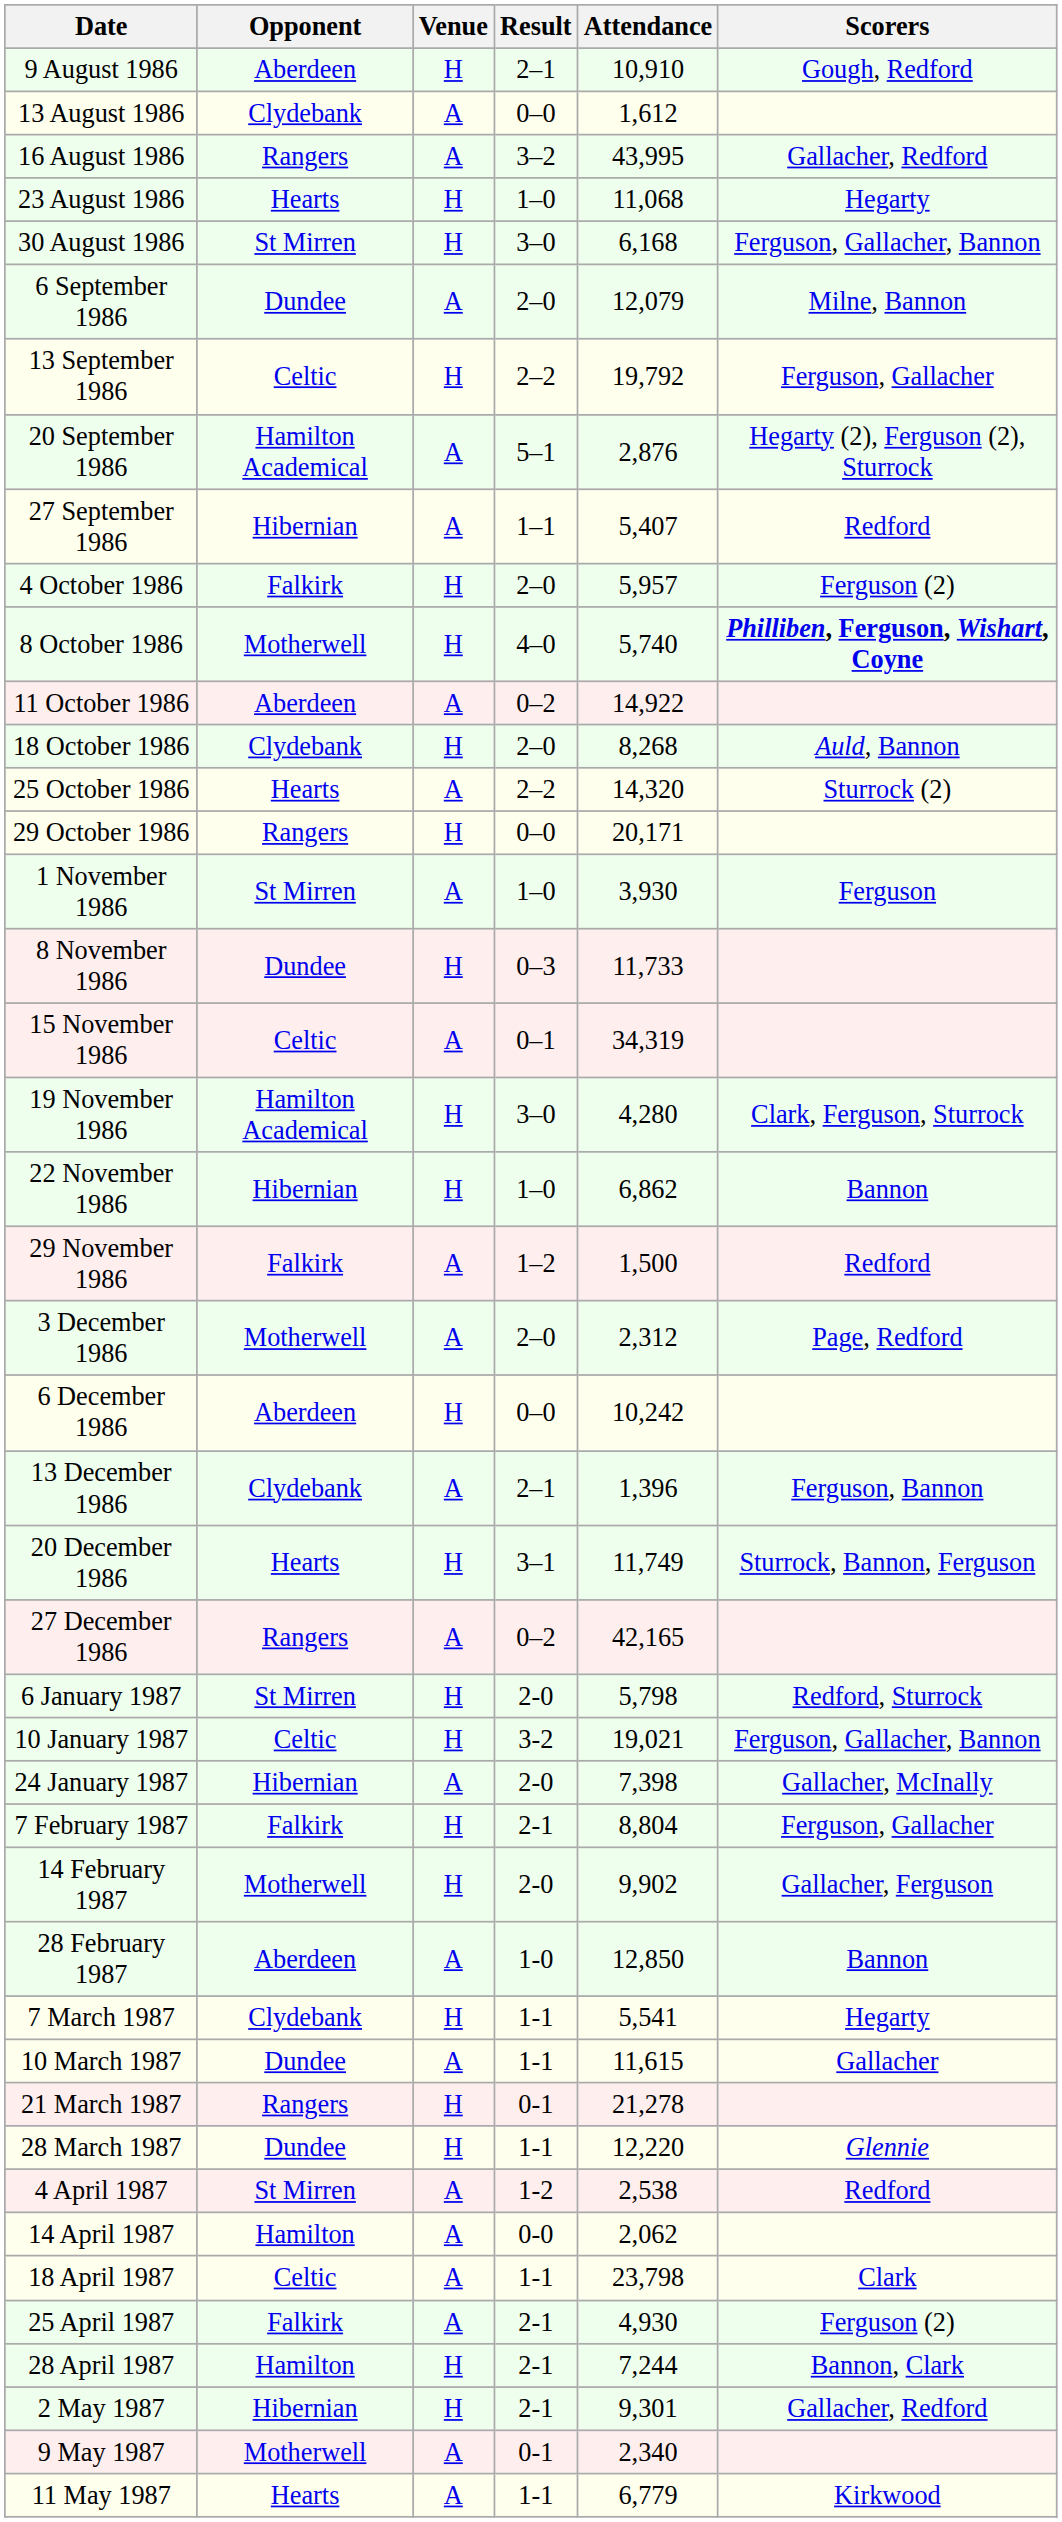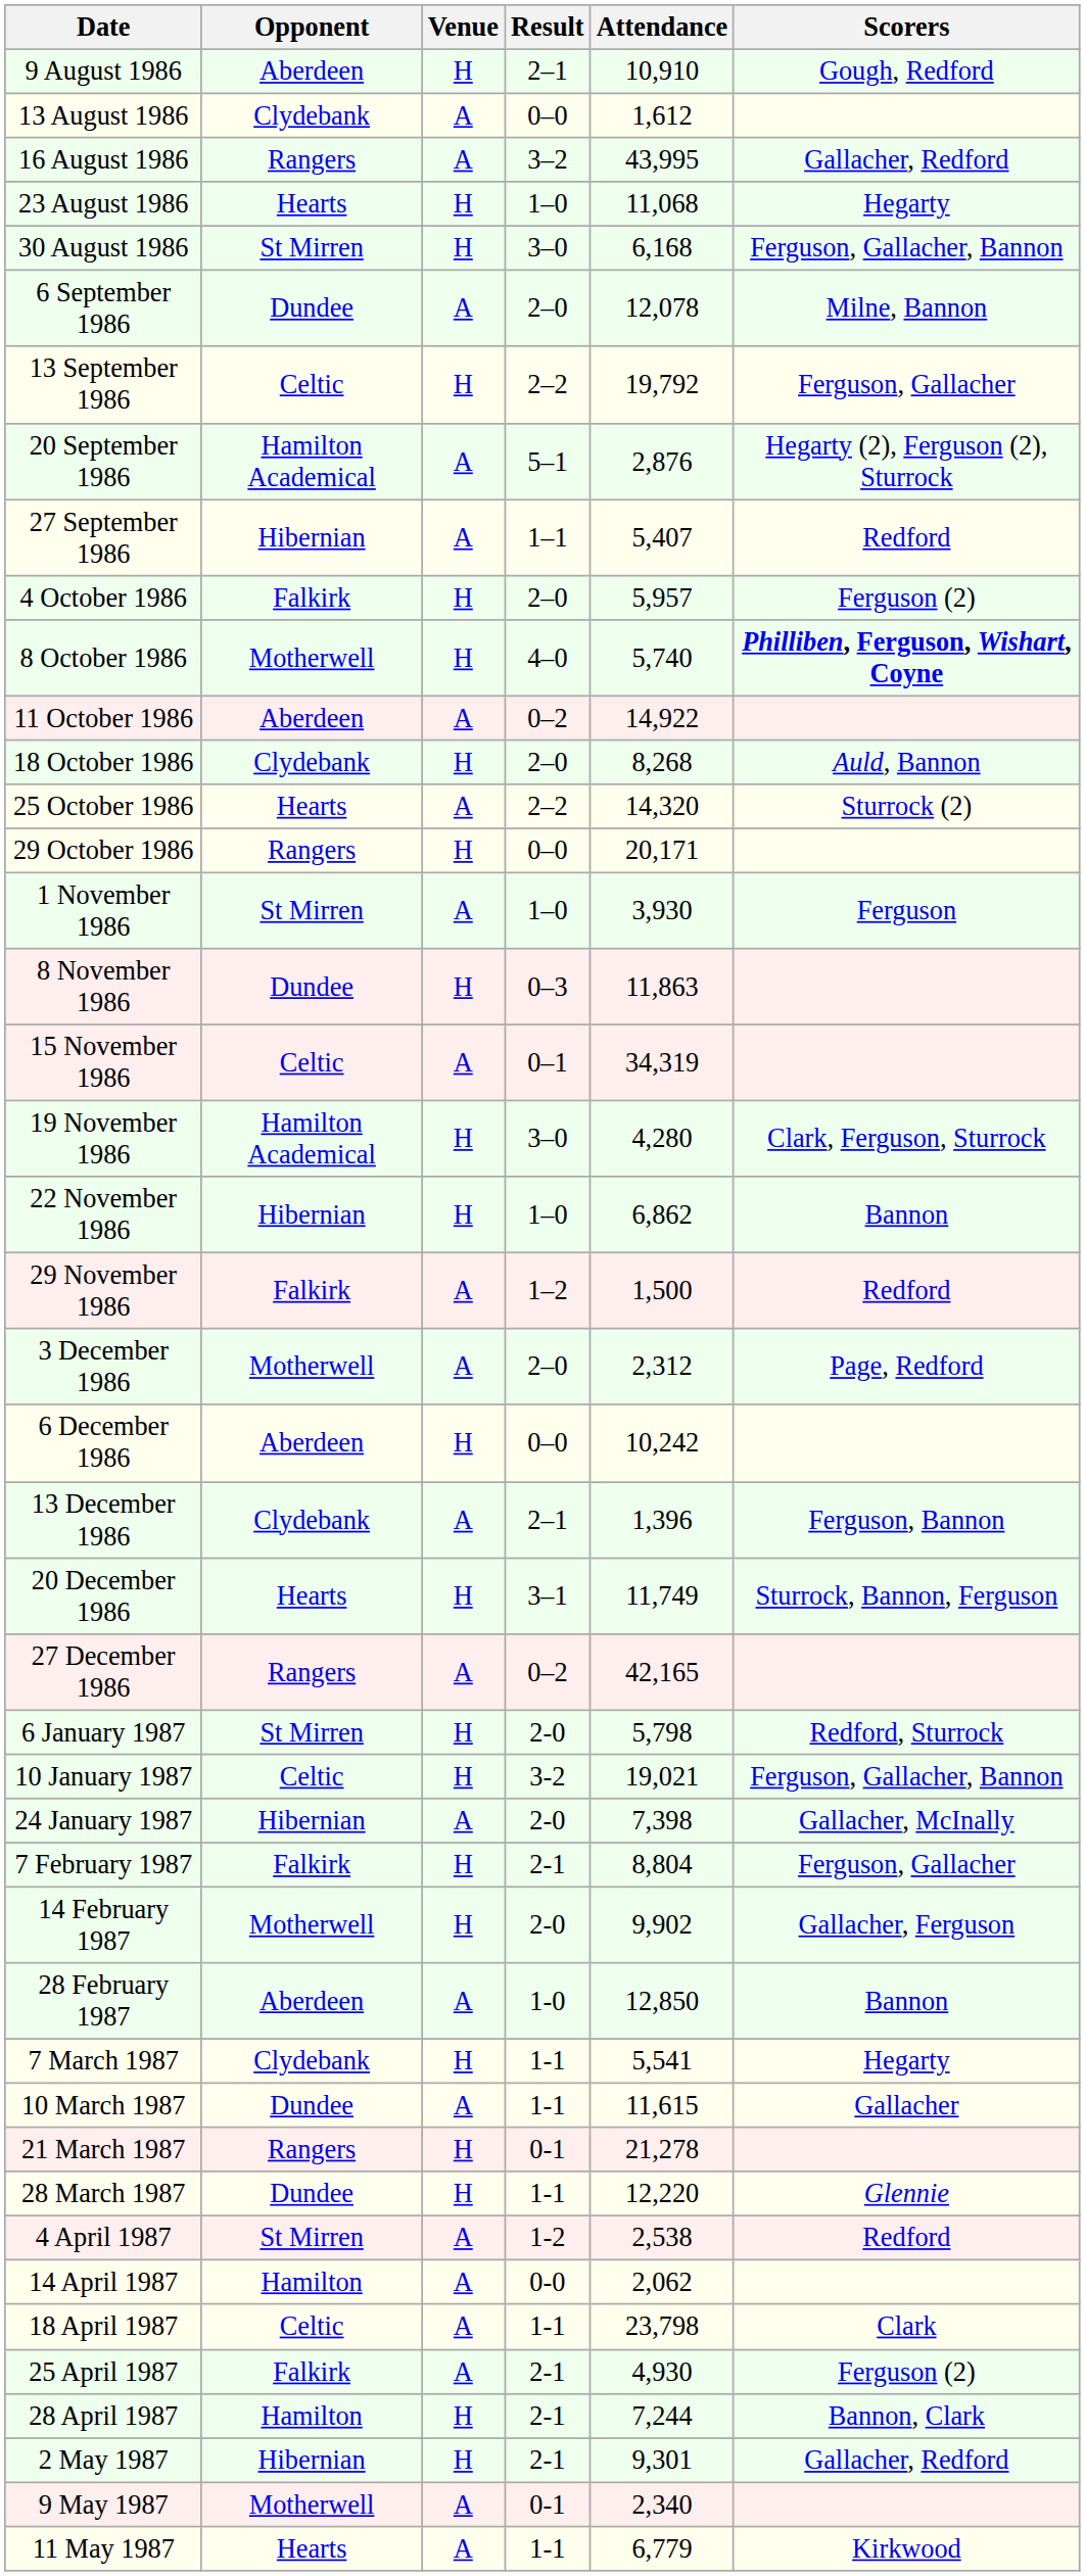 <table class="wikitable sortable" style="font-size:95%; text-align:center">
 <tr>
 <th>Date</th>
 <th>Opponent</th>
 <th>Venue</th>
 <th>Result</th>
 <th>Attendance</th>
 <th>Scorers</th>
 </tr>
 <tr style="background:#efe;">
 <td>9 August 1986</td>
 <td><a href='#'>Aberdeen</a></td>
 <td><a href='#'>H</a></td>
 <td>2–1</td>
 <td>10,910</td>
 <td><a href='#'>Gough</a>, <a href='#'>Redford</a></td>
 </tr>
 <tr style="background:#ffe;">
 <td>13 August 1986</td>
 <td><a href='#'>Clydebank</a></td>
 <td><a href='#'>A</a></td>
 <td>0–0</td>
 <td>1,612</td>
 <td></td>
 </tr>
 <tr style="background:#efe;">
 <td>16 August 1986</td>
 <td><a href='#'>Rangers</a></td>
 <td><a href='#'>A</a></td>
 <td>3–2</td>
 <td>43,995</td>
 <td><a href='#'>Gallacher</a>, <a href='#'>Redford</a></td>
 </tr>
 <tr style="background:#efe;">
 <td>23 August 1986</td>
 <td><a href='#'>Hearts</a></td>
 <td><a href='#'>H</a></td>
 <td>1–0</td>
 <td>11,068</td>
 <td><a href='#'>Hegarty</a></td>
 </tr>
 <tr style="background:#efe;">
 <td>30 August 1986</td>
 <td><a href='#'>St Mirren</a></td>
 <td><a href='#'>H</a></td>
 <td>3–0</td>
 <td>6,168</td>
 <td><a href='#'>Ferguson</a>, <a href='#'>Gallacher</a>, <a href='#'>Bannon</a></td>
 </tr>
 <tr style="background:#efe;">
 <td>6 September 1986</td>
 <td><a href='#'>Dundee</a></td>
 <td><a href='#'>A</a></td>
 <td>2–0</td>
-<td>12,079</td>
+<td>12,078</td>
 <td><a href='#'>Milne</a>, <a href='#'>Bannon</a></td>
 </tr>
 <tr style="background:#ffe;">
 <td>13 September 1986</td>
 <td><a href='#'>Celtic</a></td>
 <td><a href='#'>H</a></td>
 <td>2–2</td>
 <td>19,792</td>
 <td><a href='#'>Ferguson</a>, <a href='#'>Gallacher</a></td>
 </tr>
 <tr style="background:#efe;">
 <td>20 September 1986</td>
 <td><a href='#'>Hamilton Academical</a></td>
 <td><a href='#'>A</a></td>
 <td>5–1</td>
 <td>2,876</td>
 <td><a href='#'>Hegarty</a> (2), <a href='#'>Ferguson</a> (2), <a href='#'>Sturrock</a></td>
 </tr>
 <tr style="background:#ffe;">
 <td>27 September 1986</td>
 <td><a href='#'>Hibernian</a></td>
 <td><a href='#'>A</a></td>
 <td>1–1</td>
 <td>5,407</td>
 <td><a href='#'>Redford</a></td>
 </tr>
 <tr style="background:#efe;">
 <td>4 October 1986</td>
 <td><a href='#'>Falkirk</a></td>
 <td><a href='#'>H</a></td>
 <td>2–0</td>
 <td>5,957</td>
 <td><a href='#'>Ferguson</a> (2)</td>
 </tr>
 <tr style="background:#efe;">
 <td>8 October 1986</td>
 <td><a href='#'>Motherwell</a></td>
 <td><a href='#'>H</a></td>
 <td>4–0</td>
 <td>5,740</td>
 <td><strong><em><a href='#'>Philliben</a></em>, <a href='#'>Ferguson</a>, <em><a href='#'>Wishart</a></em>, <a href='#'>Coyne</a></strong></td>
 </tr>
 <tr style="background:#fee;">
 <td>11 October 1986</td>
 <td><a href='#'>Aberdeen</a></td>
 <td><a href='#'>A</a></td>
 <td>0–2</td>
 <td>14,922</td>
 <td></td>
 </tr>
 <tr style="background:#efe;">
 <td>18 October 1986</td>
 <td><a href='#'>Clydebank</a></td>
 <td><a href='#'>H</a></td>
 <td>2–0</td>
 <td>8,268</td>
 <td><em><a href='#'>Auld</a></em>, <a href='#'>Bannon</a></td>
 </tr>
 <tr style="background:#ffe;">
 <td>25 October 1986</td>
 <td><a href='#'>Hearts</a></td>
 <td><a href='#'>A</a></td>
 <td>2–2</td>
 <td>14,320</td>
 <td><a href='#'>Sturrock</a> (2)</td>
 </tr>
 <tr style="background:#ffe;">
 <td>29 October 1986</td>
 <td><a href='#'>Rangers</a></td>
 <td><a href='#'>H</a></td>
 <td>0–0</td>
 <td>20,171</td>
 <td></td>
 </tr>
 <tr style="background:#efe;">
 <td>1 November 1986</td>
 <td><a href='#'>St Mirren</a></td>
 <td><a href='#'>A</a></td>
 <td>1–0</td>
 <td>3,930</td>
 <td><a href='#'>Ferguson</a></td>
 </tr>
 <tr style="background:#fee;">
 <td>8 November 1986</td>
 <td><a href='#'>Dundee</a></td>
 <td><a href='#'>H</a></td>
 <td>0–3</td>
-<td>11,733</td>
+<td>11,863</td>
 <td></td>
 </tr>
 <tr style="background:#fee;">
 <td>15 November 1986</td>
 <td><a href='#'>Celtic</a></td>
 <td><a href='#'>A</a></td>
 <td>0–1</td>
 <td>34,319</td>
 <td></td>
 </tr>
 <tr style="background:#efe;">
 <td>19 November 1986</td>
 <td><a href='#'>Hamilton Academical</a></td>
 <td><a href='#'>H</a></td>
 <td>3–0</td>
 <td>4,280</td>
 <td><a href='#'>Clark</a>, <a href='#'>Ferguson</a>, <a href='#'>Sturrock</a></td>
 </tr>
 <tr style="background:#efe;">
 <td>22 November 1986</td>
 <td><a href='#'>Hibernian</a></td>
 <td><a href='#'>H</a></td>
 <td>1–0</td>
 <td>6,862</td>
 <td><a href='#'>Bannon</a></td>
 </tr>
 <tr style="background:#fee;">
 <td>29 November 1986</td>
 <td><a href='#'>Falkirk</a></td>
 <td><a href='#'>A</a></td>
 <td>1–2</td>
 <td>1,500</td>
 <td><a href='#'>Redford</a></td>
 </tr>
 <tr style="background:#efe;">
 <td>3 December 1986</td>
 <td><a href='#'>Motherwell</a></td>
 <td><a href='#'>A</a></td>
 <td>2–0</td>
 <td>2,312</td>
 <td><a href='#'>Page</a>, <a href='#'>Redford</a></td>
 </tr>
 <tr style="background:#ffe;">
 <td>6 December 1986</td>
 <td><a href='#'>Aberdeen</a></td>
 <td><a href='#'>H</a></td>
 <td>0–0</td>
 <td>10,242</td>
 <td></td>
 </tr>
 <tr style="background:#efe;">
 <td>13 December 1986</td>
 <td><a href='#'>Clydebank</a></td>
 <td><a href='#'>A</a></td>
 <td>2–1</td>
 <td>1,396</td>
 <td><a href='#'>Ferguson</a>, <a href='#'>Bannon</a></td>
 </tr>
 <tr style="background:#efe;">
 <td>20 December 1986</td>
 <td><a href='#'>Hearts</a></td>
 <td><a href='#'>H</a></td>
 <td>3–1</td>
 <td>11,749</td>
 <td><a href='#'>Sturrock</a>, <a href='#'>Bannon</a>, <a href='#'>Ferguson</a></td>
 </tr>
 <tr style="background:#fee;">
 <td>27 December 1986</td>
 <td><a href='#'>Rangers</a></td>
 <td><a href='#'>A</a></td>
 <td>0–2</td>
 <td>42,165</td>
 <td></td>
 </tr>
 <tr style="background:#efe;">
 <td>6 January 1987</td>
 <td><a href='#'>St Mirren</a></td>
 <td><a href='#'>H</a></td>
 <td>2-0</td>
 <td>5,798</td>
 <td><a href='#'>Redford</a>, <a href='#'>Sturrock</a></td>
 </tr>
 <tr style="background:#efe;">
 <td>10 January 1987</td>
 <td><a href='#'>Celtic</a></td>
 <td><a href='#'>H</a></td>
 <td>3-2</td>
 <td>19,021</td>
 <td><a href='#'>Ferguson</a>, <a href='#'>Gallacher</a>, <a href='#'>Bannon</a></td>
 </tr>
 <tr style="background:#efe;">
 <td>24 January 1987</td>
 <td><a href='#'>Hibernian</a></td>
 <td><a href='#'>A</a></td>
 <td>2-0</td>
 <td>7,398</td>
 <td><a href='#'>Gallacher</a>, <a href='#'>McInally</a></td>
 </tr>
 <tr style="background:#efe;">
 <td>7 February 1987</td>
 <td><a href='#'>Falkirk</a></td>
 <td><a href='#'>H</a></td>
 <td>2-1</td>
 <td>8,804</td>
 <td><a href='#'>Ferguson</a>, <a href='#'>Gallacher</a></td>
 </tr>
 <tr style="background:#efe;">
 <td>14 February 1987</td>
 <td><a href='#'>Motherwell</a></td>
 <td><a href='#'>H</a></td>
 <td>2-0</td>
 <td>9,902</td>
 <td><a href='#'>Gallacher</a>, <a href='#'>Ferguson</a></td>
 </tr>
 <tr style="background:#efe;">
 <td>28 February 1987</td>
 <td><a href='#'>Aberdeen</a></td>
 <td><a href='#'>A</a></td>
 <td>1-0</td>
 <td>12,850</td>
 <td><a href='#'>Bannon</a></td>
 </tr>
 <tr style="background:#ffe;">
 <td>7 March 1987</td>
 <td><a href='#'>Clydebank</a></td>
 <td><a href='#'>H</a></td>
 <td>1-1</td>
 <td>5,541</td>
 <td><a href='#'>Hegarty</a></td>
 </tr>
 <tr style="background:#ffe;">
 <td>10 March 1987</td>
 <td><a href='#'>Dundee</a></td>
 <td><a href='#'>A</a></td>
 <td>1-1</td>
 <td>11,615</td>
 <td><a href='#'>Gallacher</a></td>
 </tr>
 <tr style="background:#fee;">
 <td>21 March 1987</td>
 <td><a href='#'>Rangers</a></td>
 <td><a href='#'>H</a></td>
 <td>0-1</td>
 <td>21,278</td>
 <td></td>
 </tr>
 <tr style="background:#ffe;">
 <td>28 March 1987</td>
 <td><a href='#'>Dundee</a></td>
 <td><a href='#'>H</a></td>
 <td>1-1</td>
 <td>12,220</td>
 <td><em><a href='#'>Glennie</a></em></td>
 </tr>
 <tr style="background:#fee;">
 <td>4 April 1987</td>
 <td><a href='#'>St Mirren</a></td>
 <td><a href='#'>A</a></td>
 <td>1-2</td>
 <td>2,538</td>
 <td><a href='#'>Redford</a></td>
 </tr>
 <tr style="background:#ffe;">
 <td>14 April 1987</td>
 <td><a href='#'>Hamilton</a></td>
 <td><a href='#'>A</a></td>
 <td>0-0</td>
 <td>2,062</td>
 <td></td>
 </tr>
 <tr style="background:#ffe;">
 <td>18 April 1987</td>
 <td><a href='#'>Celtic</a></td>
 <td><a href='#'>A</a></td>
 <td>1-1</td>
 <td>23,798</td>
 <td><a href='#'>Clark</a></td>
 </tr>
 <tr style="background:#efe;">
 <td>25 April 1987</td>
 <td><a href='#'>Falkirk</a></td>
 <td><a href='#'>A</a></td>
 <td>2-1</td>
 <td>4,930</td>
 <td><a href='#'>Ferguson</a> (2)</td>
 </tr>
 <tr style="background:#efe;">
 <td>28 April 1987</td>
 <td><a href='#'>Hamilton</a></td>
 <td><a href='#'>H</a></td>
 <td>2-1</td>
 <td>7,244</td>
 <td><a href='#'>Bannon</a>, <a href='#'>Clark</a></td>
 </tr>
 <tr style="background:#efe;">
 <td>2 May 1987</td>
 <td><a href='#'>Hibernian</a></td>
 <td><a href='#'>H</a></td>
 <td>2-1</td>
 <td>9,301</td>
 <td><a href='#'>Gallacher</a>, <a href='#'>Redford</a></td>
 </tr>
 <tr style="background:#fee;">
 <td>9 May 1987</td>
 <td><a href='#'>Motherwell</a></td>
 <td><a href='#'>A</a></td>
 <td>0-1</td>
 <td>2,340</td>
 <td></td>
 </tr>
 <tr style="background:#ffe;">
 <td>11 May 1987</td>
 <td><a href='#'>Hearts</a></td>
 <td><a href='#'>A</a></td>
 <td>1-1</td>
 <td>6,779</td>
 <td><a href='#'>Kirkwood</a></td>
 </tr>
 </table>
